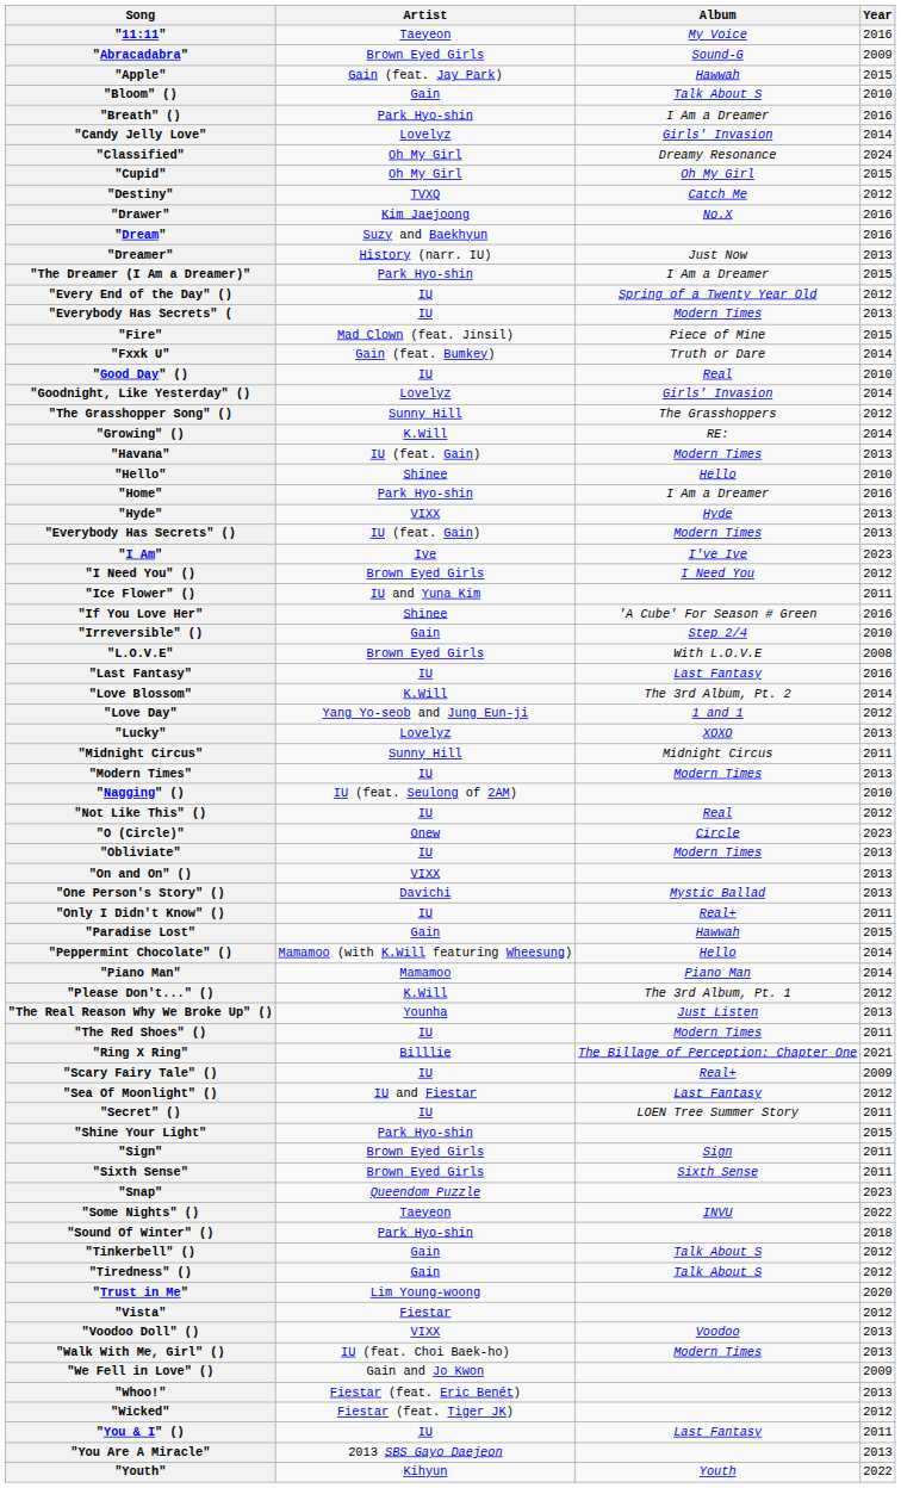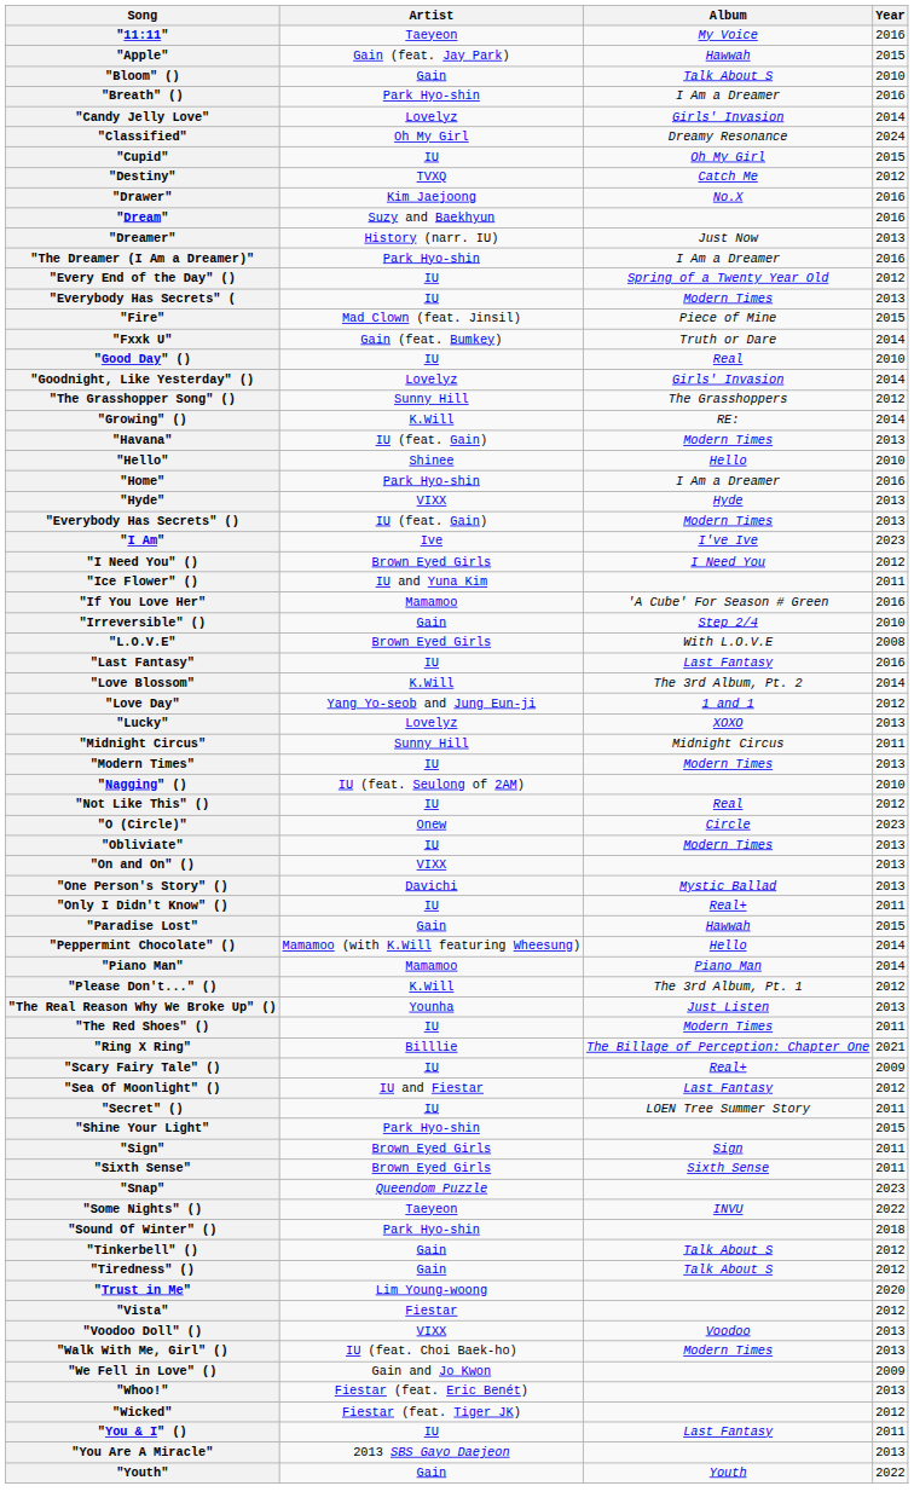 <table class="wikitable sortable plainrowheaders" style="text-align:center">
 <tr>
 <th scope="col">Song</th>
 <th scope="col">Artist</th>
 <th scope="col">Album</th>
 <th scope="col">Year</th>
 </tr>
 <tr>
 <th scope="row">"<a href='#'>11:11</a>"</th>
 <td><a href='#'>Taeyeon</a></td>
 <td><em><a href='#'>My Voice</a></em></td>
 <td>2016</td>
-</tr>
-<tr>
-<th scope="row">"<a href='#'>Abracadabra</a>"</th>
-<td><a href='#'>Brown Eyed Girls</a></td>
-<td><em><a href='#'>Sound-G</a></em></td>
-<td>2009</td>
 </tr>
 <tr>
 <th scope="row">"Apple"</th>
 <td><a href='#'>Gain</a> (feat. <a href='#'>Jay Park</a>)</td>
 <td><em><a href='#'>Hawwah</a></em></td>
 <td>2015</td>
 </tr>
 <tr>
 <th scope="row">"Bloom" ()</th>
 <td><a href='#'>Gain</a></td>
 <td><em><a href='#'>Talk About S</a></em></td>
 <td>2010</td>
 </tr>
 <tr>
 <th scope="row">"Breath" ()</th>
 <td><a href='#'>Park Hyo-shin</a></td>
 <td><em>I Am a Dreamer</em></td>
 <td>2016</td>
 </tr>
 <tr>
 <th scope="row">"Candy Jelly Love"</th>
 <td><a href='#'>Lovelyz</a></td>
 <td><em><a href='#'>Girls' Invasion</a></em></td>
 <td>2014</td>
 </tr>
 <tr>
 <th scope="row">"Classified"</th>
 <td><a href='#'>Oh My Girl</a></td>
 <td><em>Dreamy Resonance</em></td>
 <td>2024</td>
 </tr>
 <tr>
 <th scope="row">"Cupid"</th>
-<td><a href='#'>Oh My Girl</a></td>
+<td><a href='#'>IU</a></td>
 <td><em><a href='#'>Oh My Girl</a></em></td>
 <td>2015</td>
 </tr>
 <tr>
 <th scope="row">"Destiny"</th>
 <td><a href='#'>TVXQ</a></td>
 <td><em><a href='#'>Catch Me</a></em></td>
 <td>2012</td>
 </tr>
 <tr>
 <th scope="row">"Drawer"</th>
 <td><a href='#'>Kim Jaejoong</a></td>
 <td><em><a href='#'>No.X</a></em></td>
 <td>2016</td>
 </tr>
 <tr>
 <th scope="row">"<a href='#'>Dream</a>"</th>
 <td><a href='#'>Suzy</a> and <a href='#'>Baekhyun</a></td>
 <td></td>
 <td>2016</td>
 </tr>
 <tr>
 <th scope="row">"Dreamer"</th>
 <td><a href='#'>History</a> (narr. IU)</td>
 <td><em>Just Now</em></td>
 <td>2013</td>
 </tr>
 <tr>
 <th scope="row">"The Dreamer (I Am a Dreamer)"</th>
 <td><a href='#'>Park Hyo-shin</a></td>
 <td><em>I Am a Dreamer</em></td>
-<td>2015</td>
+<td>2016</td>
 </tr>
 <tr>
 <th scope="row">"Every End of the Day" ()</th>
 <td><a href='#'>IU</a></td>
 <td><em><a href='#'>Spring of a Twenty Year Old</a></em></td>
 <td>2012</td>
 </tr>
 <tr>
 <th scope="row">"Everybody Has Secrets" (</th>
 <td><a href='#'>IU</a></td>
 <td><em><a href='#'>Modern Times</a></em></td>
 <td>2013</td>
 </tr>
 <tr>
 <th scope="row">"Fire"</th>
 <td><a href='#'>Mad Clown</a> (feat. Jinsil)</td>
 <td><em>Piece of Mine</em></td>
 <td>2015</td>
 </tr>
 <tr>
 <th scope="row">"Fxxk U"</th>
 <td><a href='#'>Gain</a> (feat. <a href='#'>Bumkey</a>)</td>
 <td><em>Truth or Dare</em></td>
 <td>2014</td>
 </tr>
 <tr>
 <th scope="row">"<a href='#'>Good Day</a>" ()</th>
 <td><a href='#'>IU</a></td>
 <td><em><a href='#'>Real</a></em></td>
 <td>2010</td>
 </tr>
 <tr>
 <th scope="row">"Goodnight, Like Yesterday" ()</th>
 <td><a href='#'>Lovelyz</a></td>
 <td><em><a href='#'>Girls' Invasion</a></em></td>
 <td>2014</td>
 </tr>
 <tr>
 <th scope="row">"The Grasshopper Song" ()</th>
 <td><a href='#'>Sunny Hill</a></td>
 <td><em>The Grasshoppers</em></td>
 <td>2012</td>
 </tr>
 <tr>
 <th scope="row">"Growing" ()</th>
 <td><a href='#'>K.Will</a></td>
 <td><em>RE:</em></td>
 <td>2014</td>
 </tr>
 <tr>
 <th scope="row">"Havana"</th>
 <td><a href='#'>IU</a> (feat. <a href='#'>Gain</a>)</td>
 <td><em><a href='#'>Modern Times</a></em></td>
 <td>2013</td>
 </tr>
 <tr>
 <th scope="row">"Hello"</th>
 <td><a href='#'>Shinee</a></td>
 <td><em><a href='#'>Hello</a></em></td>
 <td>2010</td>
 </tr>
 <tr>
 <th scope="row">"Home"</th>
 <td><a href='#'>Park Hyo-shin</a></td>
 <td><em>I Am a Dreamer</em></td>
 <td>2016</td>
 </tr>
 <tr>
 <th scope="row">"Hyde"</th>
 <td><a href='#'>VIXX</a></td>
 <td><em><a href='#'>Hyde</a></em></td>
 <td>2013</td>
 </tr>
 <tr>
 <th scope="row">"Everybody Has Secrets" ()</th>
 <td><a href='#'>IU</a> (feat. <a href='#'>Gain</a>)</td>
 <td><em><a href='#'>Modern Times</a></em></td>
 <td>2013</td>
 </tr>
 <tr>
 <th scope="row">"<a href='#'>I Am</a>"</th>
 <td><a href='#'>Ive</a></td>
 <td><em><a href='#'>I've Ive</a></em></td>
 <td>2023</td>
 </tr>
 <tr>
 <th scope="row">"I Need You" ()</th>
 <td><a href='#'>Brown Eyed Girls</a></td>
 <td><em><a href='#'>I Need You</a></em></td>
 <td>2012</td>
 </tr>
 <tr>
 <th scope="row">"Ice Flower" ()</th>
 <td><a href='#'>IU</a> and <a href='#'>Yuna Kim</a></td>
 <td></td>
 <td>2011</td>
 </tr>
 <tr>
 <th scope="row">"If You Love Her"</th>
-<td><a href='#'>Shinee</a></td>
+<td><a href='#'>Mamamoo</a></td>
 <td><em>'A Cube' For Season # Green</em></td>
 <td>2016</td>
 </tr>
 <tr>
 <th scope="row">"Irreversible" ()</th>
 <td><a href='#'>Gain</a></td>
 <td><em><a href='#'>Step 2/4</a></em></td>
 <td>2010</td>
 </tr>
 <tr>
 <th scope="row">"L.O.V.E"</th>
 <td><a href='#'>Brown Eyed Girls</a></td>
 <td><em>With L.O.V.E</em></td>
 <td>2008</td>
 </tr>
 <tr>
 <th scope="row">"Last Fantasy"</th>
 <td><a href='#'>IU</a></td>
 <td><em><a href='#'>Last Fantasy</a></em></td>
 <td>2016</td>
 </tr>
 <tr>
 <th scope="row">"Love Blossom"</th>
 <td><a href='#'>K.Will</a></td>
 <td><em>The 3rd Album, Pt. 2</em></td>
 <td>2014</td>
 </tr>
 <tr>
 <th scope="row">"Love Day"</th>
 <td><a href='#'>Yang Yo-seob</a> and <a href='#'>Jung Eun-ji</a></td>
 <td><em><a href='#'>1 and 1</a></em></td>
 <td>2012</td>
 </tr>
 <tr>
 <th scope="row">"Lucky"</th>
 <td><a href='#'>Lovelyz</a></td>
 <td><em><a href='#'>XOXO</a></em></td>
 <td>2013</td>
 </tr>
 <tr>
 <th scope="row">"Midnight Circus"</th>
 <td><a href='#'>Sunny Hill</a></td>
 <td><em>Midnight Circus</em></td>
 <td>2011</td>
 </tr>
 <tr>
 <th scope="row">"Modern Times"</th>
 <td><a href='#'>IU</a></td>
 <td><em><a href='#'>Modern Times</a></em></td>
 <td>2013</td>
 </tr>
 <tr>
 <th scope="row">"<a href='#'>Nagging</a>" ()</th>
 <td><a href='#'>IU</a> (feat. <a href='#'>Seulong</a> of <a href='#'>2AM</a>)</td>
 <td></td>
 <td>2010</td>
 </tr>
 <tr>
 <th scope="row">"Not Like This" ()</th>
 <td><a href='#'>IU</a></td>
 <td><em><a href='#'>Real</a></em></td>
 <td>2012</td>
 </tr>
 <tr>
 <th scope="row">"O (Circle)"</th>
 <td><a href='#'>Onew</a></td>
 <td><em><a href='#'>Circle</a></em></td>
 <td>2023</td>
 </tr>
 <tr>
 <th scope="row">"Obliviate"</th>
 <td><a href='#'>IU</a></td>
 <td><em><a href='#'>Modern Times</a></em></td>
 <td>2013</td>
 </tr>
 <tr>
 <th scope="row">"On and On" ()</th>
 <td><a href='#'>VIXX</a></td>
 <td></td>
 <td>2013</td>
 </tr>
 <tr>
 <th scope="row">"One Person's Story" ()</th>
 <td><a href='#'>Davichi</a></td>
 <td><em><a href='#'>Mystic Ballad</a></em></td>
 <td>2013</td>
 </tr>
 <tr>
 <th scope="row">"Only I Didn't Know" ()</th>
 <td><a href='#'>IU</a></td>
 <td><em><a href='#'>Real+</a></em></td>
 <td>2011</td>
 </tr>
 <tr>
 <th scope="row">"Paradise Lost"</th>
 <td><a href='#'>Gain</a></td>
 <td><em><a href='#'>Hawwah</a></em></td>
 <td>2015</td>
 </tr>
 <tr>
 <th scope="row">"Peppermint Chocolate" ()</th>
 <td><a href='#'>Mamamoo</a> (with <a href='#'>K.Will</a> featuring <a href='#'>Wheesung</a>)</td>
 <td><em><a href='#'>Hello</a></em></td>
 <td>2014</td>
 </tr>
 <tr>
 <th scope="row">"Piano Man"</th>
 <td><a href='#'>Mamamoo</a></td>
 <td><em><a href='#'>Piano Man</a></em></td>
 <td>2014</td>
 </tr>
 <tr>
 <th scope="row">"Please Don't..." ()</th>
 <td><a href='#'>K.Will</a></td>
 <td><em>The 3rd Album, Pt. 1</em></td>
 <td>2012</td>
 </tr>
 <tr>
 <th scope="row">"The Real Reason Why We Broke Up" ()</th>
 <td><a href='#'>Younha</a></td>
 <td><em><a href='#'>Just Listen</a></em></td>
 <td>2013</td>
 </tr>
 <tr>
 <th scope="row">"The Red Shoes" ()</th>
 <td><a href='#'>IU</a></td>
 <td><em><a href='#'>Modern Times</a></em></td>
 <td>2011</td>
 </tr>
 <tr>
 <th scope="row">"Ring X Ring"</th>
 <td><a href='#'>Billlie</a></td>
 <td><em><a href='#'>The Billage of Perception: Chapter One</a></em></td>
 <td>2021</td>
 </tr>
 <tr>
 <th scope="row">"Scary Fairy Tale" ()</th>
 <td><a href='#'>IU</a></td>
 <td><em><a href='#'>Real+</a></em></td>
 <td>2009</td>
 </tr>
 <tr>
 <th scope="row">"Sea Of Moonlight" ()</th>
 <td><a href='#'>IU</a> and <a href='#'>Fiestar</a></td>
 <td><em><a href='#'>Last Fantasy</a></em></td>
 <td>2012</td>
 </tr>
 <tr>
 <th scope="row">"Secret" ()</th>
 <td><a href='#'>IU</a></td>
 <td><em>LOEN Tree Summer Story</em></td>
 <td>2011</td>
 </tr>
 <tr>
 <th scope="row">"Shine Your Light"</th>
 <td><a href='#'>Park Hyo-shin</a></td>
 <td></td>
 <td>2015</td>
 </tr>
 <tr>
 <th scope="row">"Sign"</th>
 <td><a href='#'>Brown Eyed Girls</a></td>
 <td><em><a href='#'>Sign</a></em></td>
 <td>2011</td>
 </tr>
 <tr>
 <th scope="row">"Sixth Sense"</th>
 <td><a href='#'>Brown Eyed Girls</a></td>
 <td><em><a href='#'>Sixth Sense</a></em></td>
 <td>2011</td>
 </tr>
 <tr>
 <th scope="row">"Snap"</th>
 <td><em><a href='#'>Queendom Puzzle</a></em></td>
 <td></td>
 <td>2023</td>
 </tr>
 <tr>
 <th scope="row">"Some Nights" ()</th>
 <td><a href='#'>Taeyeon</a></td>
 <td><em><a href='#'>INVU</a></em></td>
 <td>2022</td>
 </tr>
 <tr>
 <th scope="row">"Sound Of Winter" ()</th>
 <td><a href='#'>Park Hyo-shin</a></td>
 <td></td>
 <td>2018</td>
 </tr>
 <tr>
 <th scope="row">"Tinkerbell" ()</th>
 <td><a href='#'>Gain</a></td>
 <td><em><a href='#'>Talk About S</a></em></td>
 <td>2012</td>
 </tr>
 <tr>
 <th scope="row">"Tiredness" ()</th>
 <td><a href='#'>Gain</a></td>
 <td><em><a href='#'>Talk About S</a></em></td>
 <td>2012</td>
 </tr>
 <tr>
 <th scope="row">"<a href='#'>Trust in Me</a>"</th>
 <td><a href='#'>Lim Young-woong</a></td>
 <td></td>
 <td>2020</td>
 </tr>
 <tr>
 <th scope="row">"Vista"</th>
 <td><a href='#'>Fiestar</a></td>
 <td></td>
 <td>2012</td>
 </tr>
 <tr>
 <th scope="row">"Voodoo Doll" ()</th>
 <td><a href='#'>VIXX</a></td>
 <td><em><a href='#'>Voodoo</a></em></td>
 <td>2013</td>
 </tr>
 <tr>
 <th scope="row">"Walk With Me, Girl" ()</th>
 <td><a href='#'>IU</a> (feat. Choi Baek-ho)</td>
 <td><em><a href='#'>Modern Times</a></em></td>
 <td>2013</td>
 </tr>
 <tr>
 <th scope="row">"We Fell in Love" ()</th>
 <td>Gain and <a href='#'>Jo Kwon</a></td>
 <td></td>
 <td>2009</td>
 </tr>
 <tr>
 <th scope="row">"Whoo!"</th>
 <td><a href='#'>Fiestar</a> (feat. <a href='#'>Eric Benét</a>)</td>
 <td></td>
 <td>2013</td>
 </tr>
 <tr>
 <th scope="row">"Wicked"</th>
 <td><a href='#'>Fiestar</a> (feat. <a href='#'>Tiger JK</a>)</td>
 <td></td>
 <td>2012</td>
 </tr>
 <tr>
 <th scope="row">"<a href='#'>You & I</a>" ()</th>
 <td><a href='#'>IU</a></td>
 <td><em><a href='#'>Last Fantasy</a></em></td>
 <td>2011</td>
 </tr>
 <tr>
 <th scope="row">"You Are A Miracle"</th>
 <td>2013 <em><a href='#'>SBS Gayo Daejeon</a></em></td>
 <td></td>
 <td>2013</td>
 </tr>
 <tr>
 <th scope="row">"Youth"</th>
-<td><a href='#'>Kihyun</a></td>
+<td><a href='#'>Gain</a></td>
 <td><em><a href='#'>Youth</a></em></td>
 <td>2022</td>
 </tr>
 </table>
